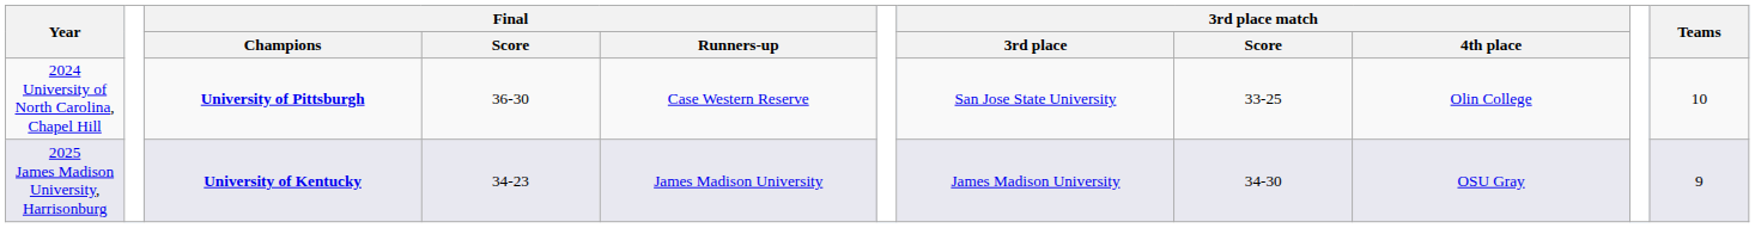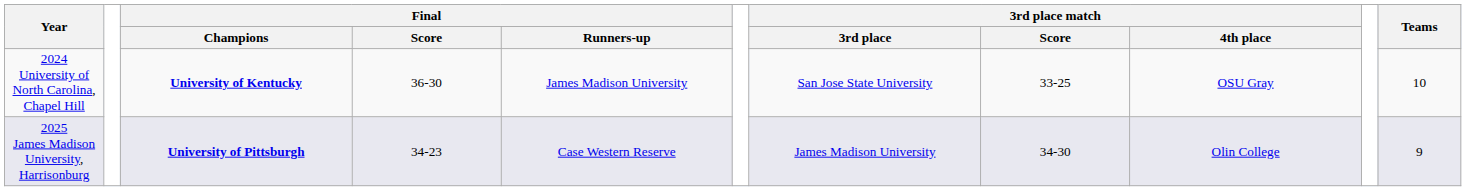 <table class="wikitable" style="font-size:90%; width: 100%; text-align: center;">
 <tr bgcolor=#c1d8ff>
 <th rowspan=2 width=6%>Year</th>
 <td width=1% rowspan=4 bgcolor=ffffff></td>
 <th colspan=3>Final</th>
 <td width=1% rowspan=4 bgcolor=ffffff></td>
 <th colspan=3>3rd place match</th>
 <td width=1% rowspan=4 bgcolor=#ffffff></td>
 <th rowspan=2 width=5%>Teams</th>
 </tr>
 <tr bgcolor=#efefef>
 <th width=14%>Champions</th>
 <th width=9%>Score</th>
 <th width=14%>Runners-up</th>
 <th width=14%>3rd place</th>
 <th width=9%>Score</th>
 <th width=14%>4th place</th>
 </tr>
 <tr>
 <td><a href='#'>2024</a><br><a href='#'>University of North Carolina</a>, <a href='#'>Chapel Hill</a></td>
-<td><strong><a href='#'>University of Pittsburgh</a></strong></td>
+<td><strong><a href='#'>University of Kentucky</a></strong></td>
 <td>36-30</td>
-<td><a href='#'>Case Western Reserve</a></td>
+<td><a href='#'>James Madison University</a></td>
 <td><a href='#'>San Jose State University</a></td>
 <td>33-25</td>
-<td><a href='#'>Olin College</a></td>
+<td><a href='#'>OSU Gray</a></td>
 <td>10</td>
 </tr>
 <tr bgcolor=#E8E8F0>
 <td><a href='#'>2025</a><br><a href='#'>James Madison University</a>, <a href='#'>Harrisonburg</a></td>
-<td><strong><a href='#'>University of Kentucky</a></strong></td>
+<td><strong><a href='#'>University of Pittsburgh</a></strong></td>
 <td>34-23</td>
-<td><a href='#'>James Madison University</a></td>
+<td><a href='#'>Case Western Reserve</a></td>
 <td><a href='#'>James Madison University</a></td>
 <td>34-30</td>
-<td><a href='#'>OSU Gray</a></td>
+<td><a href='#'>Olin College</a></td>
 <td>9</td>
 </tr>
 </table>
